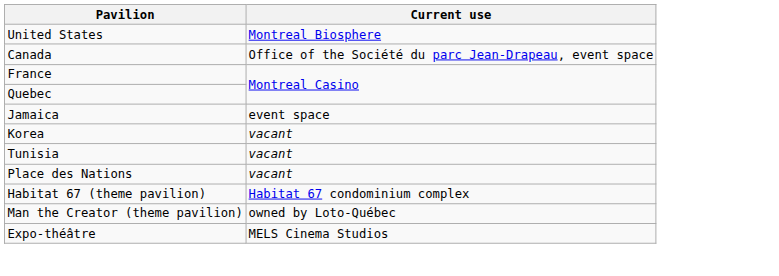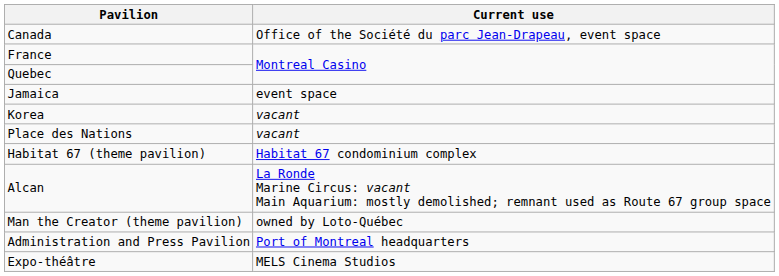 <table class="wikitable">
 <tr>
 <th>Pavilion</th>
 <th>Current use</th>
-</tr>
-<tr>
-<td>United States</td>
-<td><a href='#'>Montreal Biosphere</a></td>
 </tr>
 <tr>
 <td>Canada</td>
 <td>Office of the Société du <a href='#'>parc Jean-Drapeau</a>, event space</td>
 </tr>
 <tr>
 <td>France</td>
 <td rowspan=2><a href='#'>Montreal Casino</a></td>
 </tr>
 <tr>
 <td>Quebec</td>
 </tr>
 <tr>
 <td>Jamaica</td>
 <td>event space</td>
 </tr>
 <tr>
 <td>Korea</td>
 <td><em>vacant</em></td>
 </tr>
 <tr>
-<td>Tunisia</td>
-<td><em>vacant</em></td>
-</tr>
-<tr>
 <td>Place des Nations</td>
 <td><em>vacant</em></td>
 </tr>
 <tr>
 <td>Habitat 67 (theme pavilion)</td>
 <td><a href='#'>Habitat 67</a> condominium complex</td>
 </tr>
 <tr>
+<td>Alcan</td>
+<td><a href='#'>La Ronde</a><br>Marine Circus: <em>vacant</em><br>Main Aquarium: mostly demolished; remnant used as Route 67 group space</td>
+</tr>
+<tr>
 <td>Man the Creator (theme pavilion)</td>
 <td>owned by Loto-Québec</td>
+</tr>
+<tr>
+<td>Administration and Press Pavilion</td>
+<td><a href='#'>Port of Montreal</a> headquarters</td>
 </tr>
 <tr>
 <td>Expo-théâtre</td>
 <td>MELS Cinema Studios</td>
 </tr>
 </table>
